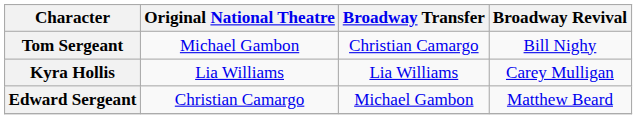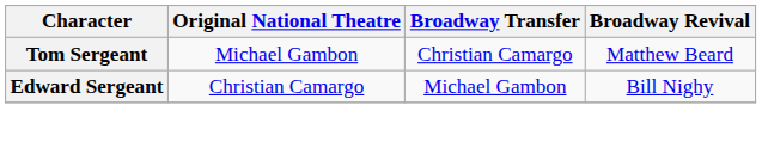 <table class="wikitable">
 <tr>
 <th>Character</th>
 <th>Original <a href='#'>National Theatre</a><br> </th>
 <th><a href='#'>Broadway</a> Transfer <br></th>
 <th>Broadway Revival <br> </th>
 </tr>
 <tr>
 <th>Tom Sergeant</th>
 <td style="text-align:center;"><a href='#'>Michael Gambon</a></td>
 <td style="text-align:center;"><a href='#'>Christian Camargo</a></td>
-<td style="text-align:center;"><a href='#'>Bill Nighy</a></td>
-</tr>
-<tr>
-<th>Kyra Hollis</th>
-<td style="text-align:center;"><a href='#'>Lia Williams</a></td>
-<td style="text-align:center;"><a href='#'>Lia Williams</a></td>
-<td style="text-align:center;"><a href='#'>Carey Mulligan</a></td>
+<td style="text-align:center;"><a href='#'>Matthew Beard</a></td>
 </tr>
 <tr>
 <th>Edward Sergeant</th>
 <td style="text-align:center;"><a href='#'>Christian Camargo</a></td>
 <td style="text-align:center;"><a href='#'>Michael Gambon</a></td>
-<td style="text-align:center;"><a href='#'>Matthew Beard</a></td>
+<td style="text-align:center;"><a href='#'>Bill Nighy</a></td>
 </tr>
 <tr>
 </tr>
 </table>
